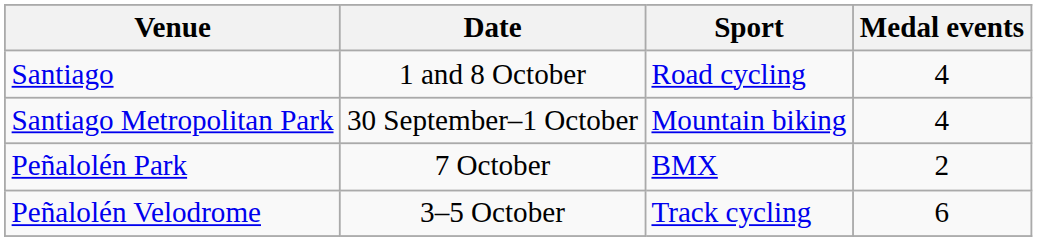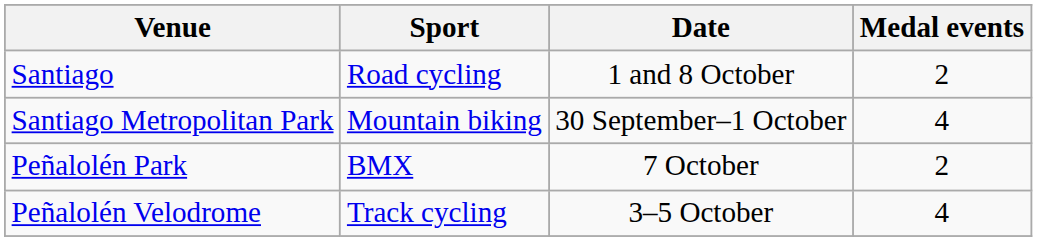 <table class="wikitable sortable">
 <tr>
 <th>Venue</th>
+<th>Sport</th>
 <th>Date</th>
-<th>Sport</th>
 <th>Medal events</th>
 </tr>
 <tr>
 <td><a href='#'>Santiago</a></td>
+<td><a href='#'>Road cycling</a></td>
 <td align="center" data-sort-value="6">1 and 8 October</td>
-<td><a href='#'>Road cycling</a></td>
-<td align="center">4</td>
+<td align="center">2</td>
 </tr>
 <tr>
 <td><a href='#'>Santiago Metropolitan Park</a></td>
+<td><a href='#'>Mountain biking</a></td>
 <td align="center" data-sort-value="19">30 September–1 October</td>
-<td><a href='#'>Mountain biking</a></td>
 <td align="center">4</td>
 </tr>
 <tr>
 <td><a href='#'>Peñalolén Park</a></td>
+<td><a href='#'>BMX</a></td>
 <td align="center" data-sort-value="16">7 October</td>
-<td><a href='#'>BMX</a></td>
 <td align="center">2</td>
 </tr>
 <tr>
 <td><a href='#'>Peñalolén Velodrome</a></td>
+<td><a href='#'>Track cycling</a></td>
 <td align="center" data-sort-value="11">3–5 October</td>
-<td><a href='#'>Track cycling</a></td>
-<td align="center">6</td>
+<td align="center">4</td>
 </tr>
 </table>
